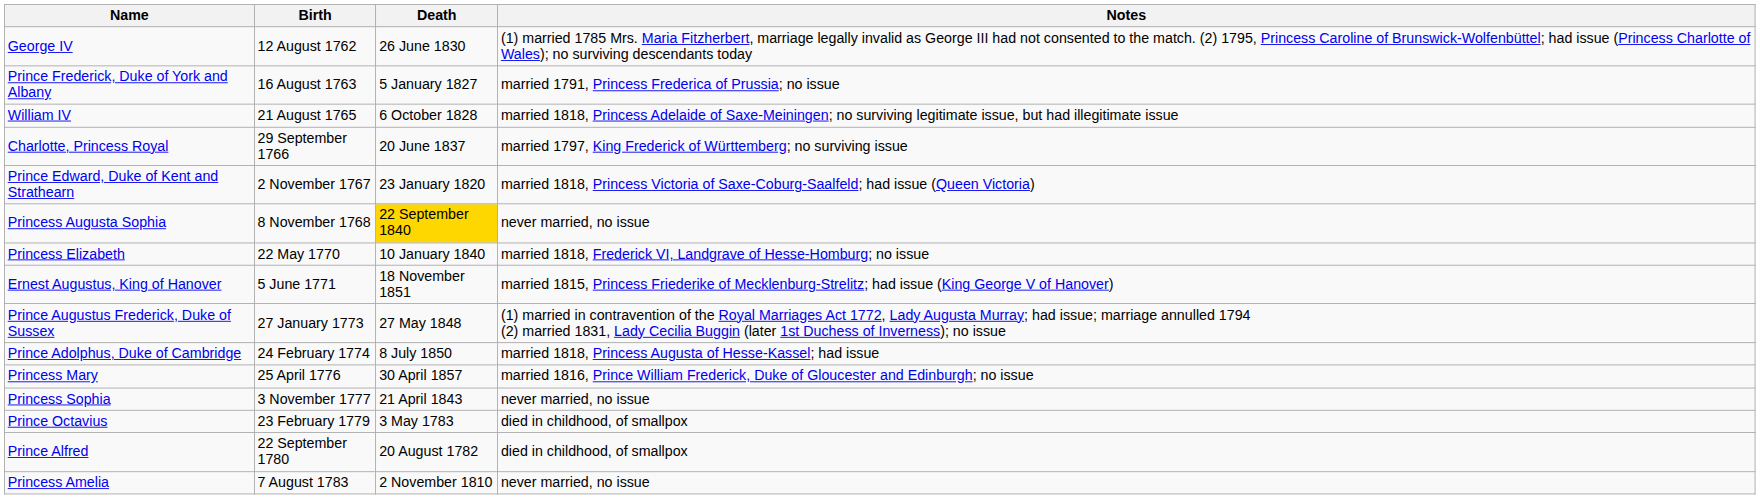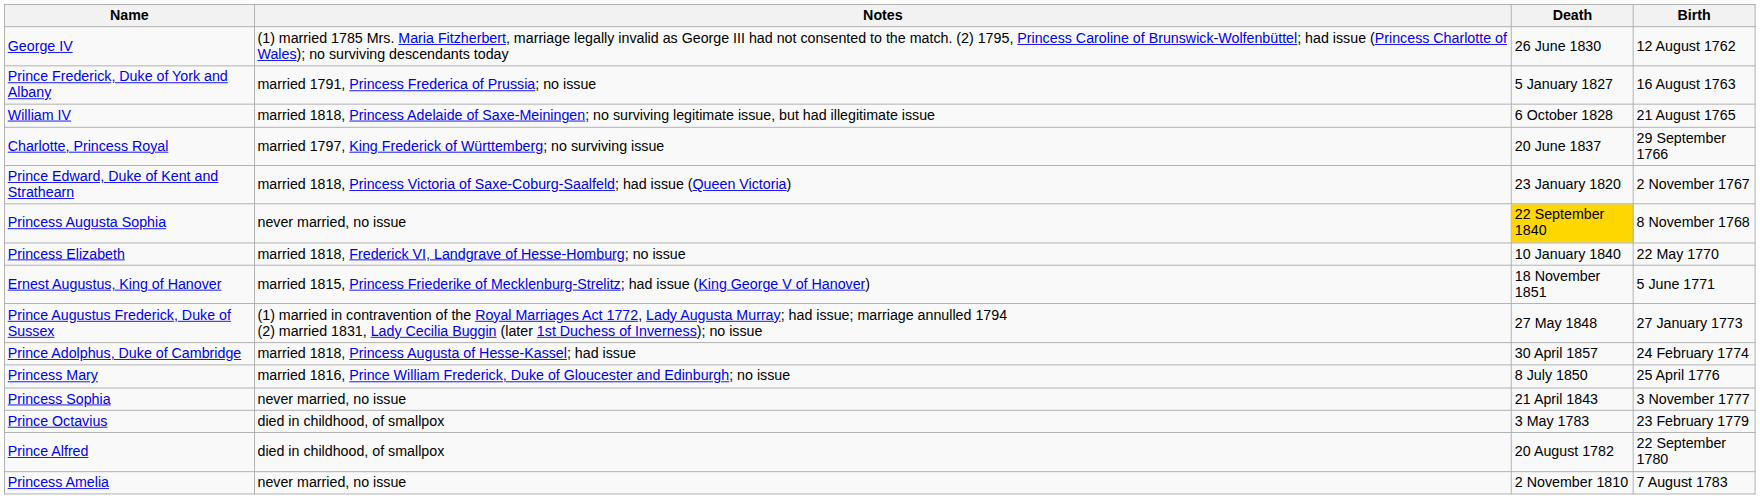 <table class="wikitable sortable">
 <tr>
 <th>Name</th>
+<th class="unsortable">Notes</th>
+<th>Death</th>
 <th>Birth</th>
-<th>Death</th>
-<th class="unsortable">Notes</th>
 </tr>
 <tr>
 <td><a href='#'>George IV</a></td>
+<td>(1) married 1785 Mrs. <a href='#'>Maria Fitzherbert</a>, marriage legally invalid as George III had not consented to the match. (2) 1795, <a href='#'>Princess Caroline of Brunswick-Wolfenbüttel</a>; had issue (<a href='#'>Princess Charlotte of Wales</a>); no surviving descendants today</td>
+<td>26 June 1830</td>
 <td>12 August 1762</td>
-<td>26 June 1830</td>
-<td>(1) married 1785 Mrs. <a href='#'>Maria Fitzherbert</a>, marriage legally invalid as George III had not consented to the match. (2) 1795, <a href='#'>Princess Caroline of Brunswick-Wolfenbüttel</a>; had issue (<a href='#'>Princess Charlotte of Wales</a>); no surviving descendants today</td>
 </tr>
 <tr>
 <td data-sort-value="Frederick"><a href='#'>Prince Frederick, Duke of York and Albany</a></td>
+<td>married 1791, <a href='#'>Princess Frederica of Prussia</a>; no issue</td>
+<td>5 January 1827</td>
 <td>16 August 1763</td>
-<td>5 January 1827</td>
-<td>married 1791, <a href='#'>Princess Frederica of Prussia</a>; no issue</td>
 </tr>
 <tr>
 <td><a href='#'>William IV</a></td>
+<td>married 1818, <a href='#'>Princess Adelaide of Saxe-Meiningen</a>; no surviving legitimate issue, but had illegitimate issue</td>
+<td>6 October 1828</td>
 <td>21 August 1765</td>
-<td>6 October 1828</td>
-<td>married 1818, <a href='#'>Princess Adelaide of Saxe-Meiningen</a>; no surviving legitimate issue, but had illegitimate issue</td>
 </tr>
 <tr>
 <td><a href='#'>Charlotte, Princess Royal</a></td>
+<td>married 1797, <a href='#'>King Frederick of Württemberg</a>; no surviving issue</td>
+<td>20 June 1837</td>
 <td>29 September 1766</td>
-<td>20 June 1837</td>
-<td>married 1797, <a href='#'>King Frederick of Württemberg</a>; no surviving issue</td>
 </tr>
 <tr>
 <td data-sort-value="Edward"><a href='#'>Prince Edward, Duke of Kent and Strathearn</a></td>
+<td>married 1818, <a href='#'>Princess Victoria of Saxe-Coburg-Saalfeld</a>; had issue (<a href='#'>Queen Victoria</a>)</td>
+<td>23 January 1820</td>
 <td>2 November 1767</td>
-<td>23 January 1820</td>
-<td>married 1818, <a href='#'>Princess Victoria of Saxe-Coburg-Saalfeld</a>; had issue (<a href='#'>Queen Victoria</a>)</td>
 </tr>
 <tr>
 <td data-sort-value="Augusta Sophia"><a href='#'>Princess Augusta Sophia</a></td>
+<td>never married, no issue</td>
+<td style="background: gold;">22 September 1840</td>
 <td>8 November 1768</td>
-<td style="background: gold;">22 September 1840</td>
-<td>never married, no issue</td>
 </tr>
 <tr>
 <td data-sort-value="Elizabeth"><a href='#'>Princess Elizabeth</a></td>
+<td>married 1818, <a href='#'>Frederick VI, Landgrave of Hesse-Homburg</a>; no issue</td>
+<td>10 January 1840</td>
 <td>22 May 1770</td>
-<td>10 January 1840</td>
-<td>married 1818, <a href='#'>Frederick VI, Landgrave of Hesse-Homburg</a>; no issue</td>
 </tr>
 <tr>
 <td data-sort-value="Ernest Augustus"><a href='#'>Ernest Augustus, King of Hanover</a></td>
+<td>married 1815, <a href='#'>Princess Friederike of Mecklenburg-Strelitz</a>; had issue (<a href='#'>King George V of Hanover</a>)</td>
+<td>18 November 1851</td>
 <td>5 June 1771</td>
-<td>18 November 1851</td>
-<td>married 1815, <a href='#'>Princess Friederike of Mecklenburg-Strelitz</a>; had issue (<a href='#'>King George V of Hanover</a>)</td>
 </tr>
 <tr>
 <td data-sort-value="Augustus Frederick"><a href='#'>Prince Augustus Frederick, Duke of Sussex</a></td>
+<td>(1) married in contravention of the <a href='#'>Royal Marriages Act 1772</a>, <a href='#'>Lady Augusta Murray</a>; had issue; marriage annulled 1794<br>(2) married 1831, <a href='#'>Lady Cecilia Buggin</a> (later <a href='#'>1st Duchess of Inverness</a>); no issue</td>
+<td>27 May 1848</td>
 <td>27 January 1773</td>
-<td>27 May 1848</td>
-<td>(1) married in contravention of the <a href='#'>Royal Marriages Act 1772</a>, <a href='#'>Lady Augusta Murray</a>; had issue; marriage annulled 1794<br>(2) married 1831, <a href='#'>Lady Cecilia Buggin</a> (later <a href='#'>1st Duchess of Inverness</a>); no issue</td>
 </tr>
 <tr>
 <td data-sort-value="Adolphus"><a href='#'>Prince Adolphus, Duke of Cambridge</a></td>
+<td>married 1818, <a href='#'>Princess Augusta of Hesse-Kassel</a>; had issue</td>
+<td>30 April 1857</td>
 <td>24 February 1774</td>
-<td>8 July 1850</td>
-<td>married 1818, <a href='#'>Princess Augusta of Hesse-Kassel</a>; had issue</td>
 </tr>
 <tr>
 <td data-sort-value="Mary"><a href='#'>Princess Mary</a></td>
+<td>married 1816, <a href='#'>Prince William Frederick, Duke of Gloucester and Edinburgh</a>; no issue</td>
+<td>8 July 1850</td>
 <td>25 April 1776</td>
-<td>30 April 1857</td>
-<td>married 1816, <a href='#'>Prince William Frederick, Duke of Gloucester and Edinburgh</a>; no issue</td>
 </tr>
 <tr>
 <td data-sort-value="Sophia"><a href='#'>Princess Sophia</a></td>
+<td>never married, no issue</td>
+<td>21 April 1843</td>
 <td>3 November 1777</td>
-<td>21 April 1843</td>
-<td>never married, no issue</td>
 </tr>
 <tr>
 <td data-sort-value="Octavius"><a href='#'>Prince Octavius</a></td>
+<td>died in childhood, of smallpox</td>
+<td>3 May 1783</td>
 <td>23 February 1779</td>
-<td>3 May 1783</td>
-<td>died in childhood, of smallpox</td>
 </tr>
 <tr>
 <td data-sort-value="Alfred"><a href='#'>Prince Alfred</a></td>
+<td>died in childhood, of smallpox</td>
+<td>20 August 1782</td>
 <td>22 September 1780</td>
-<td>20 August 1782</td>
-<td>died in childhood, of smallpox</td>
 </tr>
 <tr>
 <td data-sort-value="Amelia"><a href='#'>Princess Amelia</a></td>
+<td>never married, no issue</td>
+<td>2 November 1810</td>
 <td>7 August 1783</td>
-<td>2 November 1810</td>
-<td>never married, no issue</td>
 </tr>
 </table>
